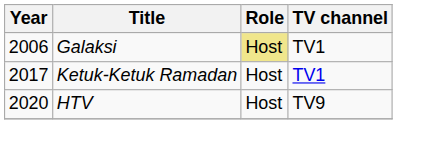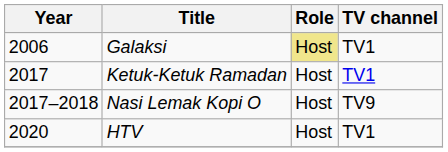 <table class="wikitable">
 <tr>
 <th>Year</th>
 <th>Title</th>
 <th>Role</th>
 <th>TV channel</th>
 </tr>
 <tr>
 <td>2006</td>
 <td><em>Galaksi</em></td>
 <td style="background: khaki;">Host</td>
 <td>TV1</td>
 </tr>
 <tr>
 <td>2017</td>
 <td><em>Ketuk-Ketuk Ramadan</em></td>
 <td>Host</td>
 <td><a href='#'>TV1</a></td>
 </tr>
 <tr>
-<td>2020</td>
-<td><em>HTV</em></td>
+<td>2017–2018</td>
+<td><em>Nasi Lemak Kopi O</em></td>
 <td>Host</td>
 <td>TV9</td>
 </tr>
 <tr>
+<td>2020</td>
+<td><em>HTV</em></td>
+<td>Host</td>
+<td>TV1</td>
+</tr>
+<tr>
 </tr>
 </table>
